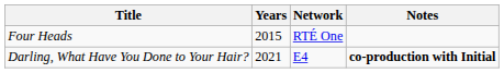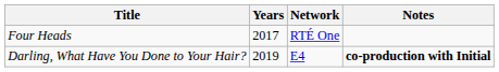 <table class="wikitable sortable">
 <tr>
 <th>Title</th>
 <th>Years</th>
 <th>Network</th>
 <th>Notes</th>
 </tr>
 <tr>
 <td><em>Four Heads</em></td>
-<td>2015</td>
+<td>2017</td>
 <td><a href='#'>RTÉ One</a></td>
 <td></td>
 </tr>
 <tr>
 <td><em>Darling, What Have You Done to Your Hair?</em></td>
-<td>2021</td>
+<td>2019</td>
 <td><a href='#'>E4</a></td>
 <td><strong>co-production with Initial</strong></td>
 </tr>
 </table>
